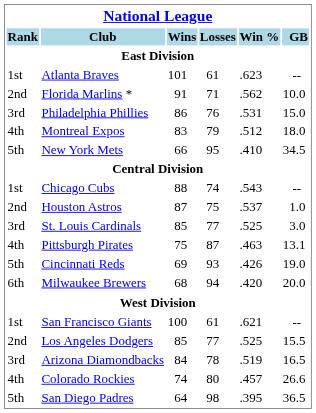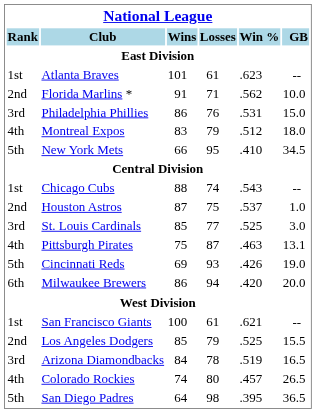 <table cellpadding="1" style="width:auto;font-size: 90%; border: 1px solid gray;">
 <tr align="center" style="font-size: larger;">
 <th colspan=6><a href='#'>National League</a></th>
 </tr>
 <tr style="background:lightblue;">
 <th>Rank</th>
 <th>Club</th>
 <th>Wins</th>
 <th>Losses</th>
 <th>Win %</th>
 <th>  GB</th>
 </tr>
 <tr align="center" style="vertical-align: middle;" style="background:lightblue;">
 <th colspan=6>East Division</th>
 </tr>
 <tr>
 <td>1st</td>
 <td><a href='#'>Atlanta Braves</a></td>
 <td>101</td>
 <td>  61</td>
 <td>.623</td>
 <td>    --</td>
 </tr>
 <tr>
 <td>2nd</td>
 <td><a href='#'>Florida Marlins</a> *</td>
 <td>  91</td>
 <td>  71</td>
 <td>.562</td>
 <td>10.0</td>
 </tr>
 <tr>
 <td>3rd</td>
 <td><a href='#'>Philadelphia Phillies</a></td>
 <td>  86</td>
 <td>  76</td>
 <td>.531</td>
 <td>15.0</td>
 </tr>
 <tr>
 <td>4th</td>
 <td><a href='#'>Montreal Expos</a></td>
 <td>  83</td>
 <td>  79</td>
 <td>.512</td>
 <td>18.0</td>
 </tr>
 <tr>
 <td>5th</td>
 <td><a href='#'>New York Mets</a></td>
 <td>  66</td>
 <td>  95</td>
 <td>.410</td>
 <td>34.5</td>
 </tr>
 <tr align="center" style="vertical-align: middle;" style="background:lightblue;">
 <th colspan=6>Central Division</th>
 </tr>
 <tr>
 <td>1st</td>
 <td><a href='#'>Chicago Cubs</a></td>
 <td>  88</td>
 <td>  74</td>
 <td>.543</td>
 <td>    --</td>
 </tr>
 <tr>
 <td>2nd</td>
 <td><a href='#'>Houston Astros</a></td>
 <td>  87</td>
 <td>  75</td>
 <td>.537</td>
 <td>  1.0</td>
 </tr>
 <tr>
 <td>3rd</td>
 <td><a href='#'>St. Louis Cardinals</a></td>
 <td>  85</td>
 <td>  77</td>
 <td>.525</td>
 <td>  3.0</td>
 </tr>
 <tr>
 <td>4th</td>
 <td><a href='#'>Pittsburgh Pirates</a></td>
 <td>  75</td>
 <td>  87</td>
 <td>.463</td>
 <td>13.1</td>
 </tr>
 <tr>
 <td>5th</td>
 <td><a href='#'>Cincinnati Reds</a></td>
 <td>  69</td>
 <td>  93</td>
 <td>.426</td>
 <td>19.0</td>
 </tr>
 <tr>
 <td>6th</td>
 <td><a href='#'>Milwaukee Brewers</a></td>
-<td>  68</td>
+<td>  86</td>
 <td>  94</td>
 <td>.420</td>
 <td>20.0</td>
 </tr>
 <tr>
 </tr>
 <tr align="center" style="vertical-align: middle;" style="background:lightblue;">
 <th colspan=6>West Division</th>
 </tr>
 <tr>
 <td>1st</td>
 <td><a href='#'>San Francisco Giants</a></td>
 <td>100</td>
 <td>  61</td>
 <td>.621</td>
 <td>    --</td>
 </tr>
 <tr>
 <td>2nd</td>
 <td><a href='#'>Los Angeles Dodgers</a></td>
 <td>  85</td>
-<td>  77</td>
+<td>  79</td>
 <td>.525</td>
 <td>15.5</td>
 </tr>
 <tr>
 <td>3rd</td>
 <td><a href='#'>Arizona Diamondbacks</a></td>
 <td>  84</td>
 <td>  78</td>
 <td>.519</td>
 <td>16.5</td>
 </tr>
 <tr>
 <td>4th</td>
 <td><a href='#'>Colorado Rockies</a></td>
 <td>  74</td>
 <td>  80</td>
 <td>.457</td>
-<td>26.6</td>
+<td>26.5</td>
 </tr>
 <tr>
 <td>5th</td>
 <td><a href='#'>San Diego Padres</a></td>
 <td>  64</td>
 <td>  98</td>
 <td>.395</td>
 <td>36.5</td>
 </tr>
 </table>
